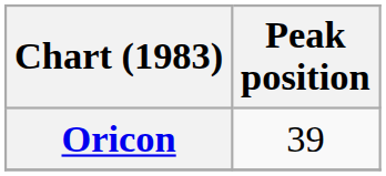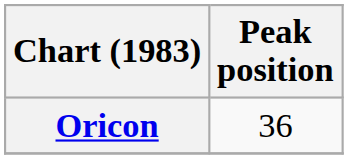 <table class="wikitable plainrowheaders" style="text-align:center;">
 <tr>
 <th scope="col">Chart (1983)</th>
 <th scope="col">Peak<br>position</th>
 </tr>
 <tr>
 <th scope="row"><a href='#'>Oricon</a></th>
-<td>39</td>
+<td>36</td>
 </tr>
 <tr>
 </tr>
 </table>
